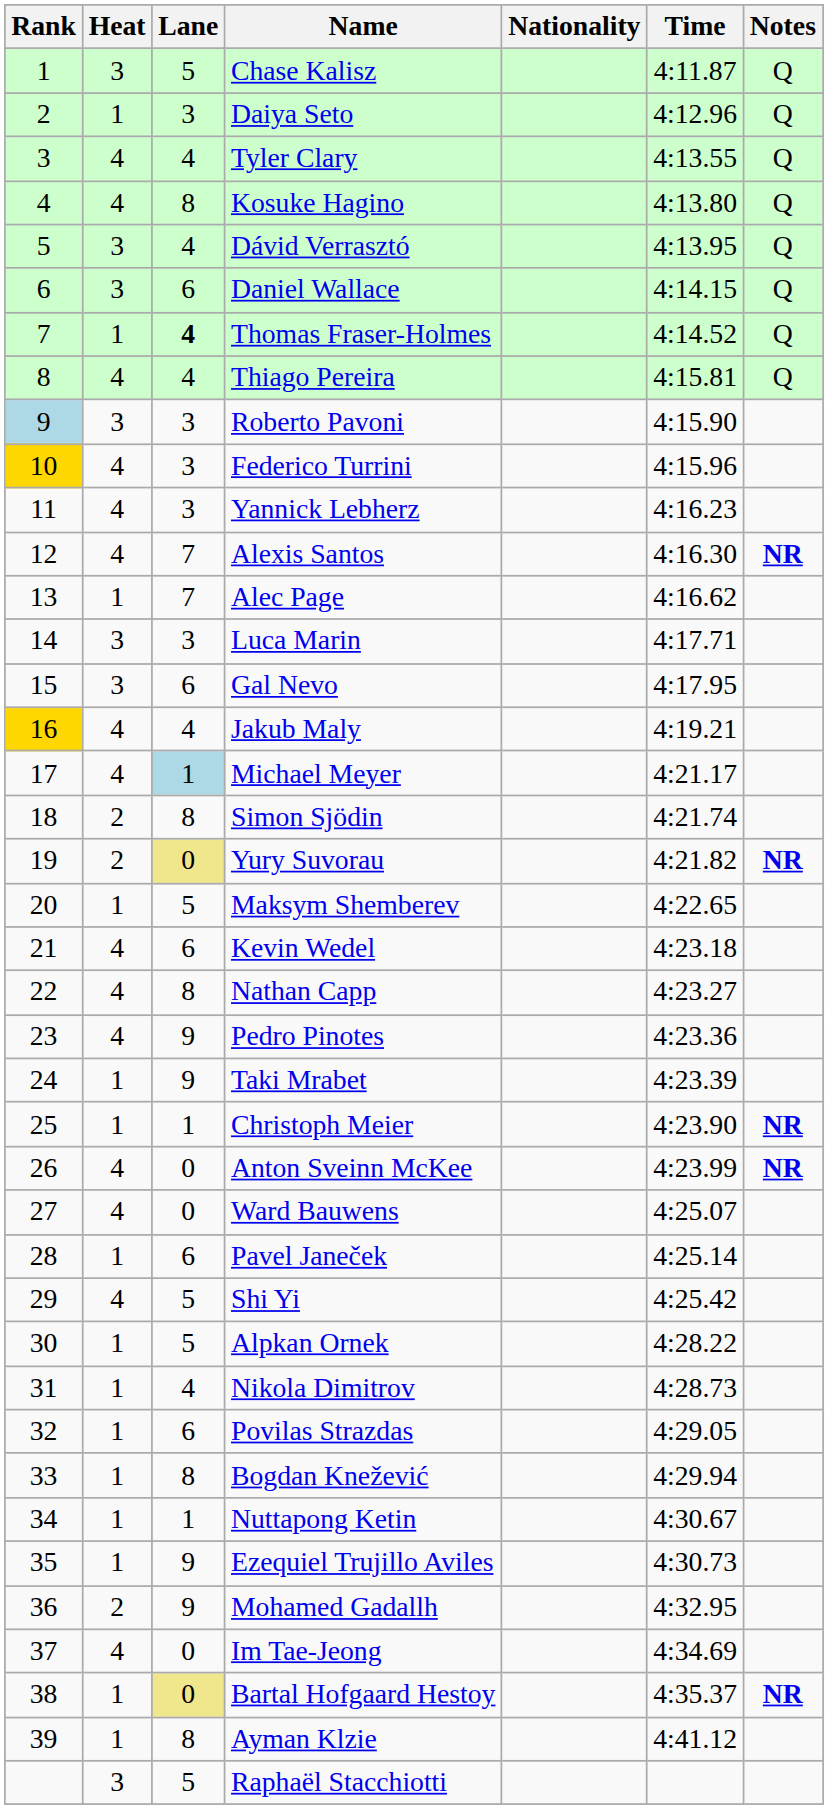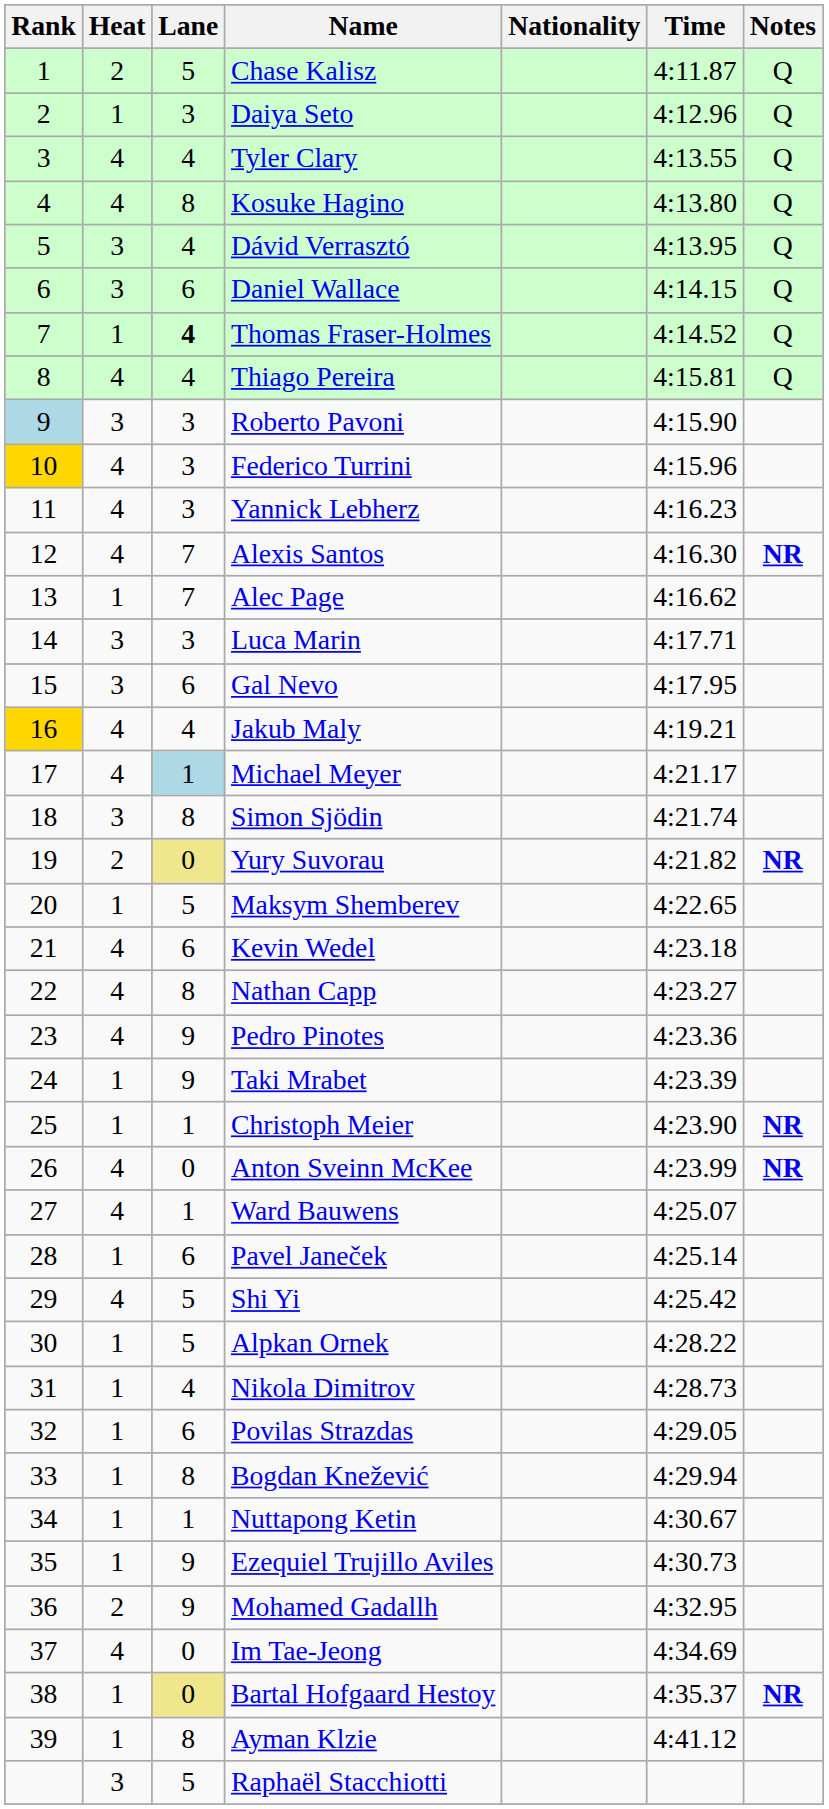 <table class="wikitable sortable" style="text-align:center">
 <tr>
 <th>Rank</th>
 <th>Heat</th>
 <th>Lane</th>
 <th>Name</th>
 <th>Nationality</th>
 <th>Time</th>
 <th>Notes</th>
 </tr>
 <tr bgcolor=ccffcc>
 <td>1</td>
-<td>3</td>
+<td>2</td>
 <td>5</td>
 <td align=left><a href='#'>Chase Kalisz</a></td>
 <td align=left></td>
 <td>4:11.87</td>
 <td>Q</td>
 </tr>
 <tr bgcolor=ccffcc>
 <td>2</td>
 <td>1</td>
 <td>3</td>
 <td align=left><a href='#'>Daiya Seto</a></td>
 <td align=left></td>
 <td>4:12.96</td>
 <td>Q</td>
 </tr>
 <tr bgcolor=ccffcc>
 <td>3</td>
 <td>4</td>
 <td>4</td>
 <td align=left><a href='#'>Tyler Clary</a></td>
 <td align=left></td>
 <td>4:13.55</td>
 <td>Q</td>
 </tr>
 <tr bgcolor=ccffcc>
 <td>4</td>
 <td>4</td>
 <td>8</td>
 <td align=left><a href='#'>Kosuke Hagino</a></td>
 <td align=left></td>
 <td>4:13.80</td>
 <td>Q</td>
 </tr>
 <tr bgcolor=ccffcc>
 <td>5</td>
 <td>3</td>
 <td>4</td>
 <td align=left><a href='#'>Dávid Verrasztó</a></td>
 <td align=left></td>
 <td>4:13.95</td>
 <td>Q</td>
 </tr>
 <tr bgcolor=ccffcc>
 <td>6</td>
 <td>3</td>
 <td>6</td>
 <td align=left><a href='#'>Daniel Wallace</a></td>
 <td align=left></td>
 <td>4:14.15</td>
 <td>Q</td>
 </tr>
 <tr bgcolor=ccffcc>
 <td>7</td>
 <td>1</td>
 <td><strong>4</strong></td>
 <td align=left><a href='#'>Thomas Fraser-Holmes</a></td>
 <td align=left></td>
 <td>4:14.52</td>
 <td>Q</td>
 </tr>
 <tr bgcolor=ccffcc>
 <td>8</td>
 <td>4</td>
 <td>4</td>
 <td align=left><a href='#'>Thiago Pereira</a></td>
 <td align=left></td>
 <td>4:15.81</td>
 <td>Q</td>
 </tr>
 <tr>
 <td style="background: lightblue;">9</td>
 <td>3</td>
 <td>3</td>
 <td align=left><a href='#'>Roberto Pavoni</a></td>
 <td align=left></td>
 <td>4:15.90</td>
 <td></td>
 </tr>
 <tr>
 <td style="background: gold;">10</td>
 <td>4</td>
 <td>3</td>
 <td align=left><a href='#'>Federico Turrini</a></td>
 <td align=left></td>
 <td>4:15.96</td>
 <td></td>
 </tr>
 <tr>
 <td>11</td>
 <td>4</td>
 <td>3</td>
 <td align=left><a href='#'>Yannick Lebherz</a></td>
 <td align=left></td>
 <td>4:16.23</td>
 <td></td>
 </tr>
 <tr>
 <td>12</td>
 <td>4</td>
 <td>7</td>
 <td align=left><a href='#'>Alexis Santos</a></td>
 <td align=left></td>
 <td>4:16.30</td>
 <td><strong><a href='#'>NR</a></strong></td>
 </tr>
 <tr>
 <td>13</td>
 <td>1</td>
 <td>7</td>
 <td align=left><a href='#'>Alec Page</a></td>
 <td align=left></td>
 <td>4:16.62</td>
 <td></td>
 </tr>
 <tr>
 <td>14</td>
 <td>3</td>
 <td>3</td>
 <td align=left><a href='#'>Luca Marin</a></td>
 <td align=left></td>
 <td>4:17.71</td>
 <td></td>
 </tr>
 <tr>
 <td>15</td>
 <td>3</td>
 <td>6</td>
 <td align=left><a href='#'>Gal Nevo</a></td>
 <td align=left></td>
 <td>4:17.95</td>
 <td></td>
 </tr>
 <tr>
 <td style="background: gold;">16</td>
 <td>4</td>
 <td>4</td>
 <td align=left><a href='#'>Jakub Maly</a></td>
 <td align=left></td>
 <td>4:19.21</td>
 <td></td>
 </tr>
 <tr>
 <td>17</td>
 <td>4</td>
 <td style="background: lightblue;">1</td>
 <td align=left><a href='#'>Michael Meyer</a></td>
 <td align=left></td>
 <td>4:21.17</td>
 <td></td>
 </tr>
 <tr>
 <td>18</td>
-<td>2</td>
+<td>3</td>
 <td>8</td>
 <td align=left><a href='#'>Simon Sjödin</a></td>
 <td align=left></td>
 <td>4:21.74</td>
 <td></td>
 </tr>
 <tr>
 <td>19</td>
 <td>2</td>
 <td style="background: khaki;">0</td>
 <td align=left><a href='#'>Yury Suvorau</a></td>
 <td align=left></td>
 <td>4:21.82</td>
 <td><strong><a href='#'>NR</a></strong></td>
 </tr>
 <tr>
 <td>20</td>
 <td>1</td>
 <td>5</td>
 <td align=left><a href='#'>Maksym Shemberev</a></td>
 <td align=left></td>
 <td>4:22.65</td>
 <td></td>
 </tr>
 <tr>
 <td>21</td>
 <td>4</td>
 <td>6</td>
 <td align=left><a href='#'>Kevin Wedel</a></td>
 <td align=left></td>
 <td>4:23.18</td>
 <td></td>
 </tr>
 <tr>
 <td>22</td>
 <td>4</td>
 <td>8</td>
 <td align=left><a href='#'>Nathan Capp</a></td>
 <td align=left></td>
 <td>4:23.27</td>
 <td></td>
 </tr>
 <tr>
 <td>23</td>
 <td>4</td>
 <td>9</td>
 <td align=left><a href='#'>Pedro Pinotes</a></td>
 <td align=left></td>
 <td>4:23.36</td>
 <td></td>
 </tr>
 <tr>
 <td>24</td>
 <td>1</td>
 <td>9</td>
 <td align=left><a href='#'>Taki Mrabet</a></td>
 <td align=left></td>
 <td>4:23.39</td>
 <td></td>
 </tr>
 <tr>
 <td>25</td>
 <td>1</td>
 <td>1</td>
 <td align=left><a href='#'>Christoph Meier</a></td>
 <td align=left></td>
 <td>4:23.90</td>
 <td><strong><a href='#'>NR</a></strong></td>
 </tr>
 <tr>
 <td>26</td>
 <td>4</td>
 <td>0</td>
 <td align=left><a href='#'>Anton Sveinn McKee</a></td>
 <td align=left></td>
 <td>4:23.99</td>
 <td><strong><a href='#'>NR</a></strong></td>
 </tr>
 <tr>
 <td>27</td>
 <td>4</td>
-<td>0</td>
+<td>1</td>
 <td align=left><a href='#'>Ward Bauwens</a></td>
 <td align=left></td>
 <td>4:25.07</td>
 <td></td>
 </tr>
 <tr>
 <td>28</td>
 <td>1</td>
 <td>6</td>
 <td align=left><a href='#'>Pavel Janeček</a></td>
 <td align=left></td>
 <td>4:25.14</td>
 <td></td>
 </tr>
 <tr>
 <td>29</td>
 <td>4</td>
 <td>5</td>
 <td align=left><a href='#'>Shi Yi</a></td>
 <td align=left></td>
 <td>4:25.42</td>
 <td></td>
 </tr>
 <tr>
 <td>30</td>
 <td>1</td>
 <td>5</td>
 <td align=left><a href='#'>Alpkan Ornek</a></td>
 <td align=left></td>
 <td>4:28.22</td>
 <td></td>
 </tr>
 <tr>
 <td>31</td>
 <td>1</td>
 <td>4</td>
 <td align=left><a href='#'>Nikola Dimitrov</a></td>
 <td align=left></td>
 <td>4:28.73</td>
 <td></td>
 </tr>
 <tr>
 <td>32</td>
 <td>1</td>
 <td>6</td>
 <td align=left><a href='#'>Povilas Strazdas</a></td>
 <td align=left></td>
 <td>4:29.05</td>
 <td></td>
 </tr>
 <tr>
 <td>33</td>
 <td>1</td>
 <td>8</td>
 <td align=left><a href='#'>Bogdan Knežević</a></td>
 <td align=left></td>
 <td>4:29.94</td>
 <td></td>
 </tr>
 <tr>
 <td>34</td>
 <td>1</td>
 <td>1</td>
 <td align=left><a href='#'>Nuttapong Ketin</a></td>
 <td align=left></td>
 <td>4:30.67</td>
 <td></td>
 </tr>
 <tr>
 <td>35</td>
 <td>1</td>
 <td>9</td>
 <td align=left><a href='#'>Ezequiel Trujillo Aviles</a></td>
 <td align=left></td>
 <td>4:30.73</td>
 <td></td>
 </tr>
 <tr>
 <td>36</td>
 <td>2</td>
 <td>9</td>
 <td align=left><a href='#'>Mohamed Gadallh</a></td>
 <td align=left></td>
 <td>4:32.95</td>
 <td></td>
 </tr>
 <tr>
 <td>37</td>
 <td>4</td>
 <td>0</td>
 <td align=left><a href='#'>Im Tae-Jeong</a></td>
 <td align=left></td>
 <td>4:34.69</td>
 <td></td>
 </tr>
 <tr>
 <td>38</td>
 <td>1</td>
 <td style="background: khaki;">0</td>
 <td align=left><a href='#'>Bartal Hofgaard Hestoy</a></td>
 <td align=left></td>
 <td>4:35.37</td>
 <td><strong><a href='#'>NR</a></strong></td>
 </tr>
 <tr>
 <td>39</td>
 <td>1</td>
 <td>8</td>
 <td align=left><a href='#'>Ayman Klzie</a></td>
 <td align=left></td>
 <td>4:41.12</td>
 <td></td>
 </tr>
 <tr>
 <td></td>
 <td>3</td>
 <td>5</td>
 <td align=left><a href='#'>Raphaël Stacchiotti</a></td>
 <td align=left></td>
 <td></td>
 <td></td>
 </tr>
 </table>
